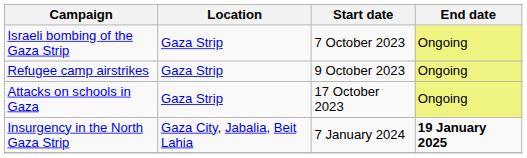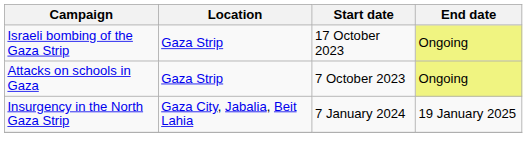 <table class="wikitable sortable" width=50%>
 <tr>
 <th width=15%>Campaign</th>
 <th width=15%>Location</th>
 <th width=10%>Start date</th>
 <th width=10%>End date</th>
 </tr>
 <tr>
 <td><a href='#'>Israeli bombing of the Gaza Strip</a></td>
 <td> <a href='#'>Gaza Strip</a></td>
-<td>7 October 2023</td>
-<td style="background-color:#F0F481">Ongoing</td>
-</tr>
-<tr>
-<td><a href='#'>Refugee camp airstrikes</a></td>
-<td> <a href='#'>Gaza Strip</a></td>
-<td>9 October 2023</td>
+<td>17 October 2023</td>
 <td style="background-color:#F0F481">Ongoing</td>
 </tr>
 <tr>
 <td><a href='#'>Attacks on schools in Gaza</a></td>
 <td> <a href='#'>Gaza Strip</a></td>
-<td>17 October 2023</td>
+<td>7 October 2023</td>
 <td style="background-color:#F0F481">Ongoing</td>
 </tr>
 <tr>
 <td><a href='#'>Insurgency in the North Gaza Strip</a></td>
 <td> <a href='#'>Gaza City</a>, <a href='#'>Jabalia</a>, <a href='#'>Beit Lahia</a></td>
 <td>7 January 2024</td>
-<td><strong>19 January 2025</strong></td>
+<td>19 January 2025</td>
 </tr>
 <tr>
 </tr>
 </table>
